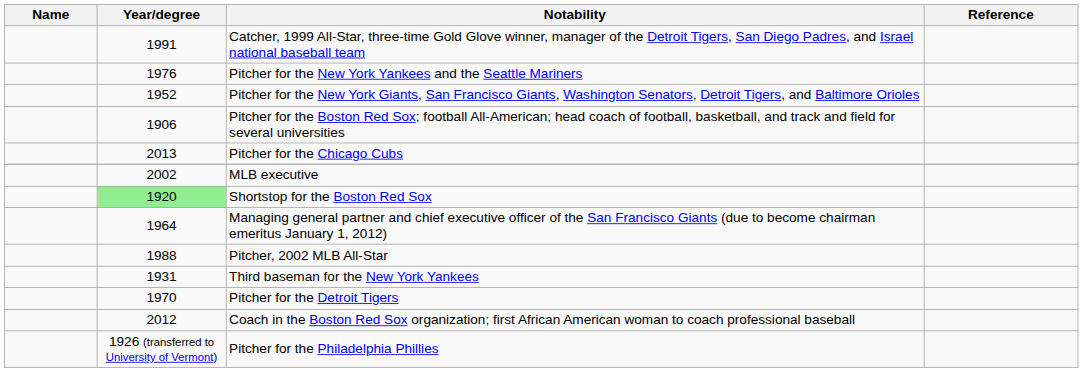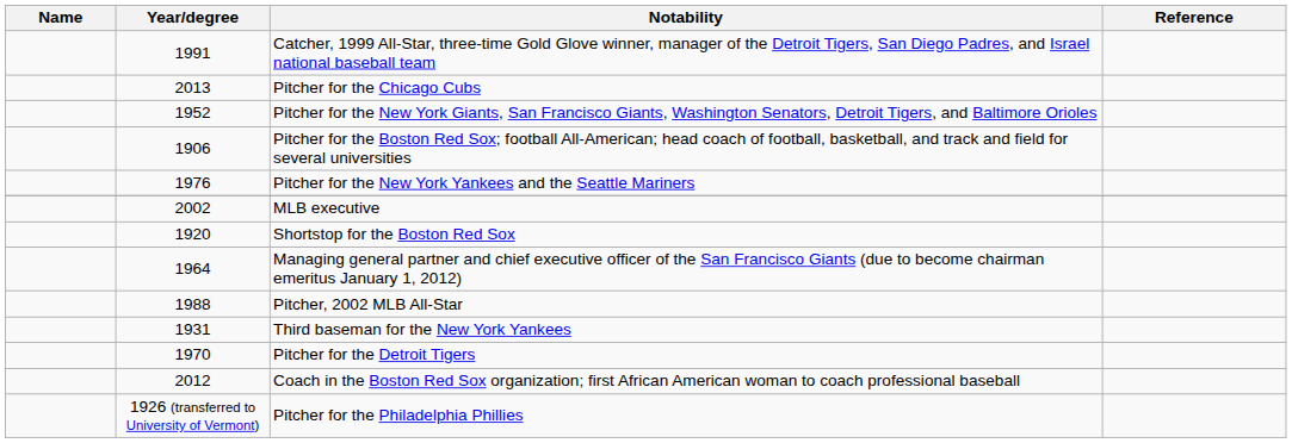 <table class="wikitable sortable" style="width:100%">
 <tr>
 <th style="width:*;">Name</th>
 <th style="width:12%;">Year/degree</th>
 <th style="width:65%;" class="unsortable">Notability</th>
 <th style="width:*;" class="unsortable">Reference</th>
 </tr>
 <tr>
 <td></td>
 <td style="text-align:center;">1991</td>
 <td>Catcher, 1999 All-Star, three-time Gold Glove winner, manager of the <a href='#'>Detroit Tigers</a>, <a href='#'>San Diego Padres</a>, and <a href='#'>Israel national baseball team</a></td>
 <td style="text-align:center;"></td>
 </tr>
 <tr>
 <td></td>
-<td style="text-align:center;">1976</td>
-<td>Pitcher for the <a href='#'>New York Yankees</a> and the <a href='#'>Seattle Mariners</a></td>
-<td style="text-align:center;"></td>
+<td style="text-align:center;">2013</td>
+<td>Pitcher for the <a href='#'>Chicago Cubs</a></td>
+<td></td>
 </tr>
 <tr>
 <td></td>
 <td style="text-align:center;">1952</td>
 <td>Pitcher for the <a href='#'>New York Giants</a>, <a href='#'>San Francisco Giants</a>, <a href='#'>Washington Senators</a>, <a href='#'>Detroit Tigers</a>, and <a href='#'>Baltimore Orioles</a></td>
 <td></td>
 </tr>
 <tr>
 <td></td>
 <td style="text-align:center;">1906</td>
 <td>Pitcher for the <a href='#'>Boston Red Sox</a>; football All-American; head coach of football, basketball, and track and field for several universities</td>
 <td style="text-align:center;"></td>
 </tr>
 <tr>
 <td></td>
-<td style="text-align:center;">2013</td>
-<td>Pitcher for the <a href='#'>Chicago Cubs</a></td>
-<td></td>
+<td style="text-align:center;">1976</td>
+<td>Pitcher for the <a href='#'>New York Yankees</a> and the <a href='#'>Seattle Mariners</a></td>
+<td style="text-align:center;"></td>
 </tr>
 <tr>
 </tr>
 <tr>
 <td></td>
 <td style="text-align:center">2002</td>
 <td>MLB executive</td>
 <td style="text-align:center"></td>
 </tr>
 <tr>
 <td></td>
-<td style="background: lightgreen; text-align:center;">1920</td>
+<td style="text-align:center;">1920</td>
 <td>Shortstop for the <a href='#'>Boston Red Sox</a></td>
 <td style="text-align:center;"></td>
 </tr>
 <tr>
 <td></td>
 <td style="text-align:center;">1964</td>
 <td>Managing general partner and chief executive officer of the <a href='#'>San Francisco Giants</a> (due to become chairman emeritus January 1, 2012)</td>
 <td style="text-align:center;"></td>
 </tr>
 <tr>
 <td></td>
 <td style="text-align:center;">1988</td>
 <td>Pitcher, 2002 MLB All-Star</td>
 <td style="text-align:center;"></td>
 </tr>
 <tr>
 <td></td>
 <td style="text-align:center;">1931</td>
 <td>Third baseman for the <a href='#'>New York Yankees</a></td>
 <td style="text-align:center;"></td>
 </tr>
 <tr>
 <td></td>
 <td style="text-align:center;">1970</td>
 <td>Pitcher for the <a href='#'>Detroit Tigers</a></td>
 <td style="text-align:center;"></td>
 </tr>
 <tr>
 <td></td>
 <td style="text-align:center;">2012</td>
 <td>Coach in the <a href='#'>Boston Red Sox</a> organization; first African American woman to coach professional baseball</td>
 <td style="text-align:center;"></td>
 </tr>
 <tr>
 <td></td>
 <td style="text-align:center;">1926 <small>(transferred to <a href='#'>University of Vermont</a>)</small></td>
 <td>Pitcher for the <a href='#'>Philadelphia Phillies</a></td>
 <td style="text-align:center;"></td>
 </tr>
 </table>
